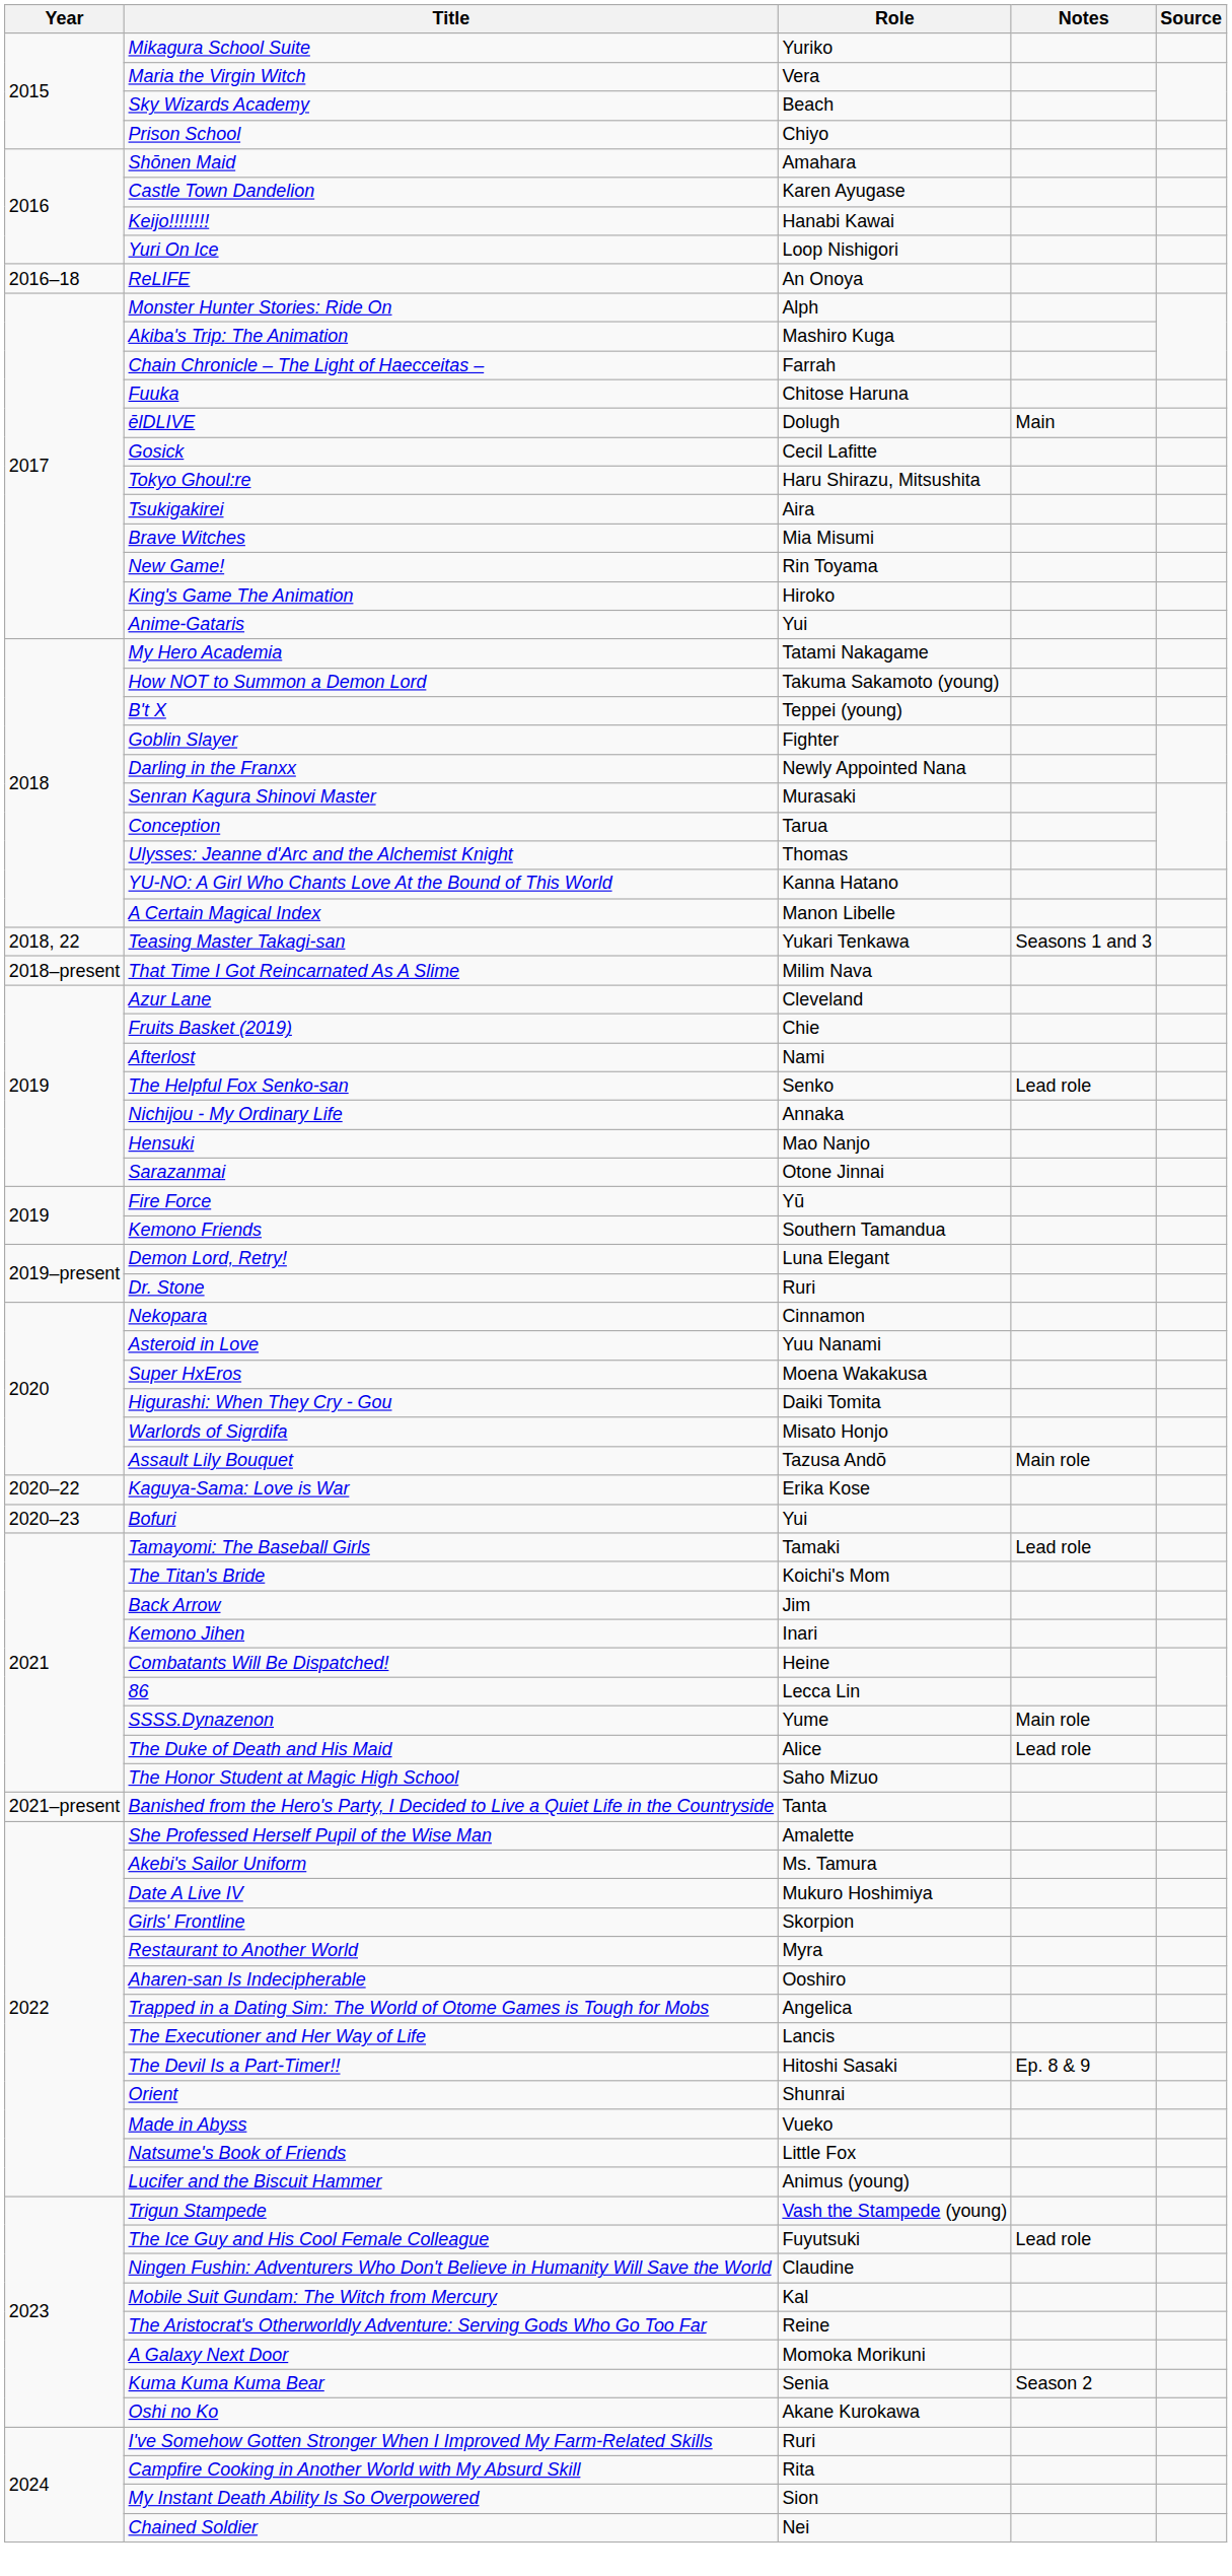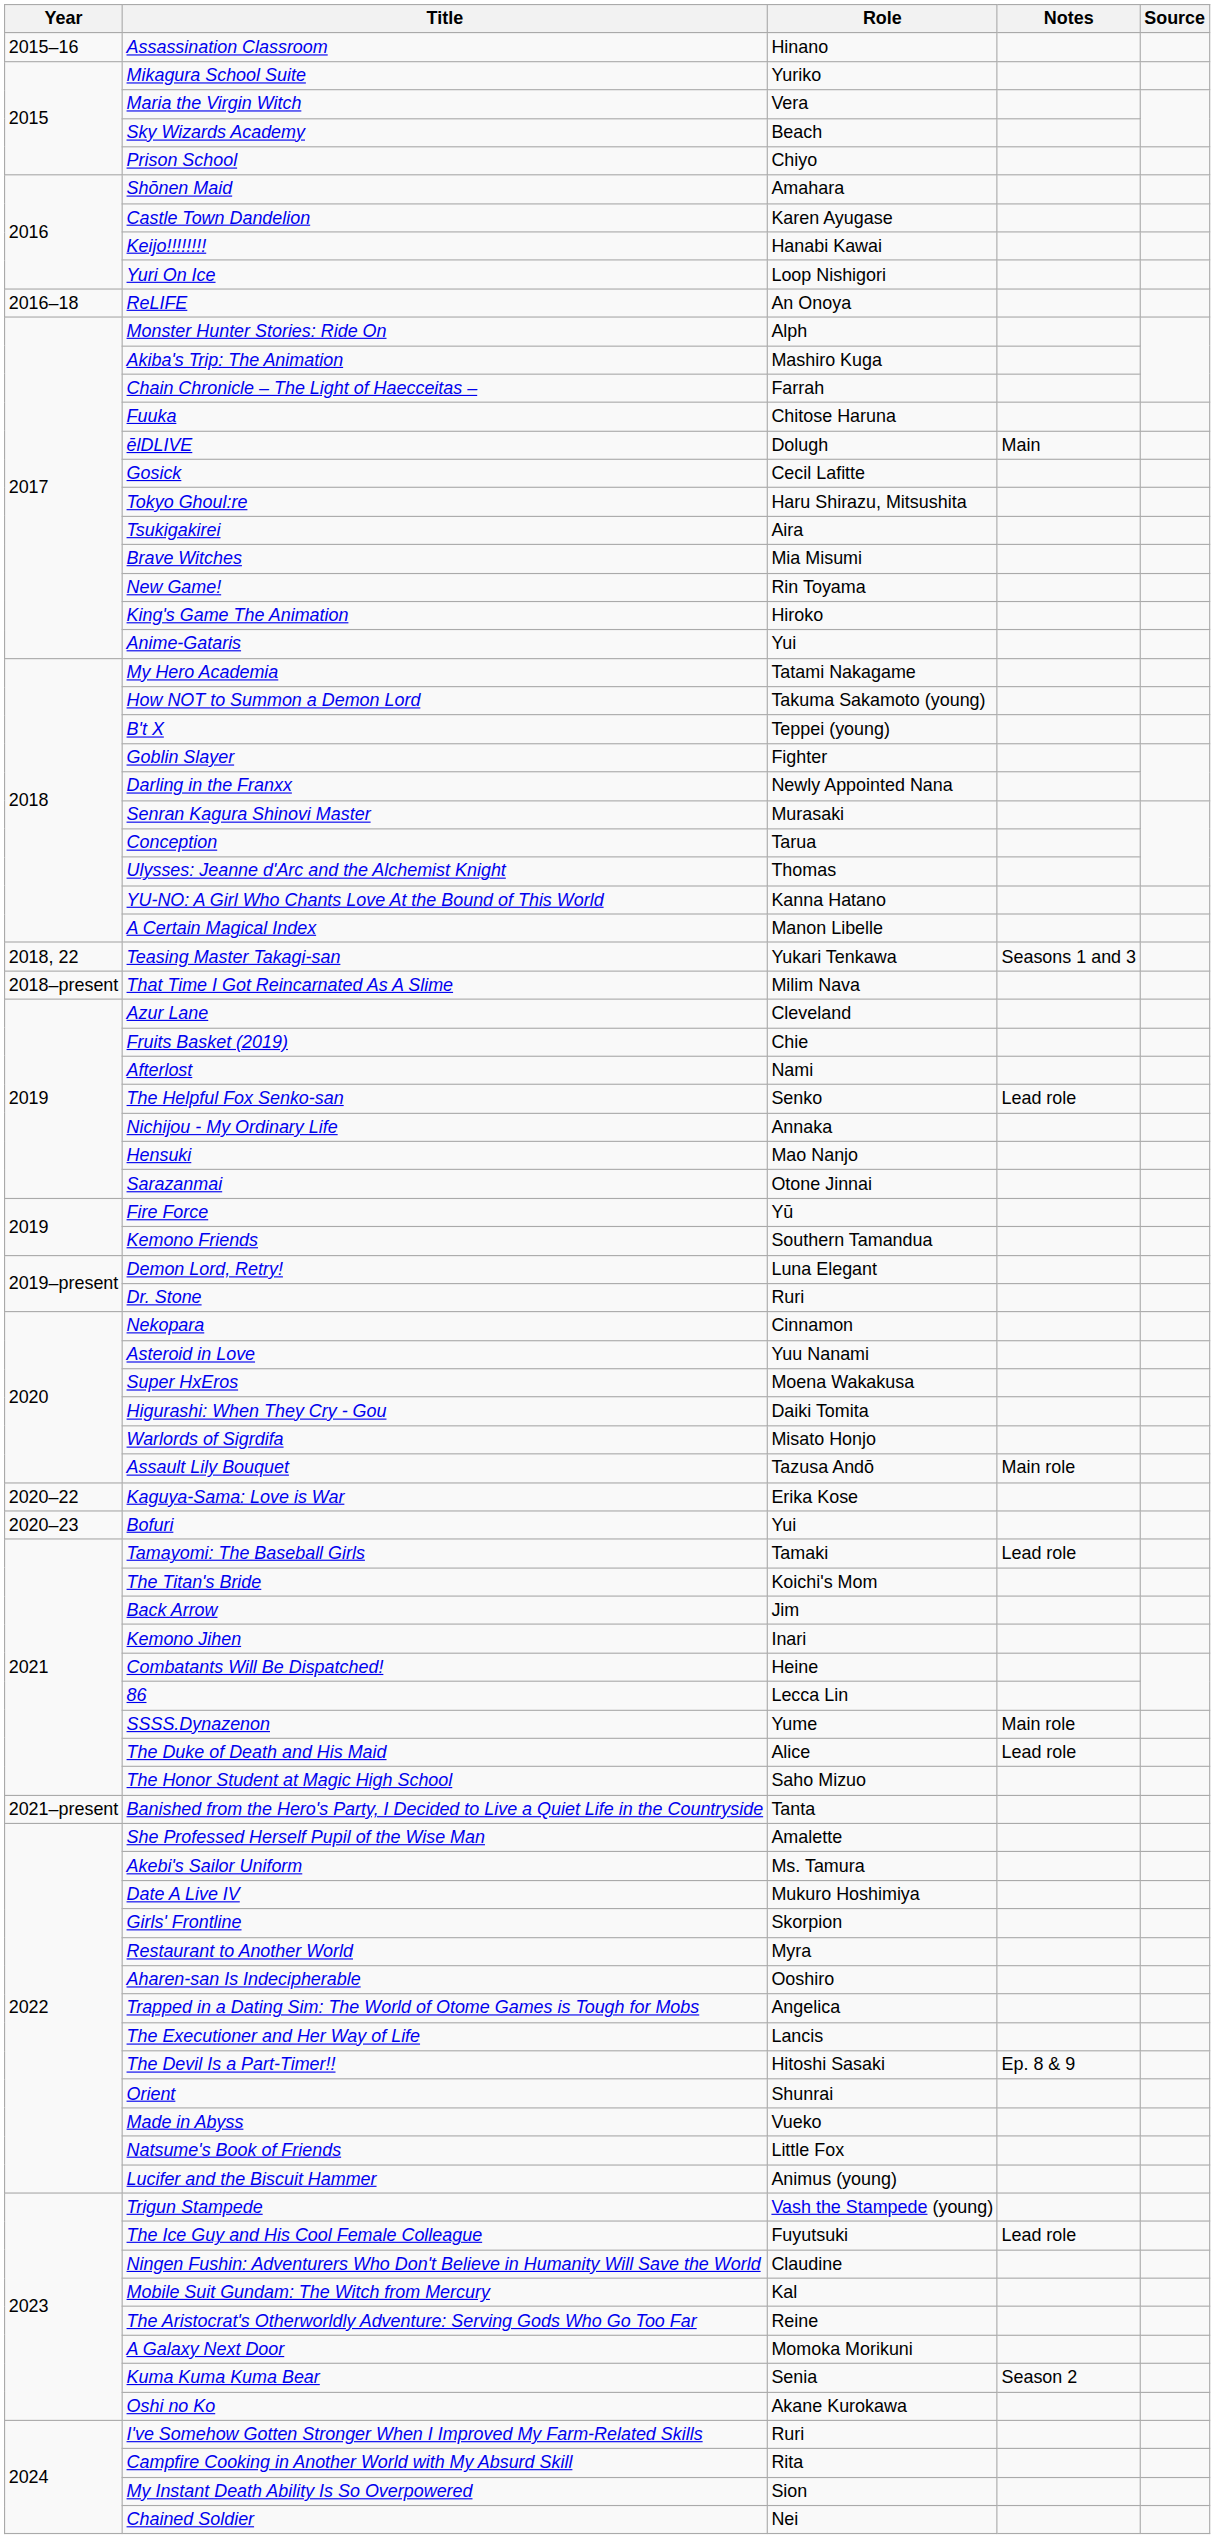 <table class="wikitable sortable plainrowheaders">
 <tr>
 <th>Year</th>
 <th>Title</th>
 <th>Role</th>
 <th class="unsortable">Notes</th>
 <th class="unsortable">Source</th>
+</tr>
+<tr>
+<td>2015–16</td>
+<td><em><a href='#'>Assassination Classroom</a></em></td>
+<td>Hinano</td>
+<td></td>
+<td></td>
 </tr>
 <tr>
 <td rowspan="4">2015</td>
 <td><em><a href='#'>Mikagura School Suite</a></em></td>
 <td>Yuriko</td>
 <td></td>
 <td></td>
 </tr>
 <tr>
 <td><em><a href='#'>Maria the Virgin Witch</a></em></td>
 <td>Vera</td>
 <td></td>
 <td rowspan="2"></td>
 </tr>
 <tr>
 <td><em><a href='#'>Sky Wizards Academy</a></em></td>
 <td>Beach</td>
 <td></td>
 </tr>
 <tr>
 <td><em><a href='#'>Prison School</a></em></td>
 <td>Chiyo</td>
 <td></td>
 <td></td>
 </tr>
 <tr>
 <td rowspan="4">2016</td>
 <td><em><a href='#'>Shōnen Maid</a></em></td>
 <td>Amahara</td>
 <td></td>
 <td></td>
 </tr>
 <tr>
 <td><em><a href='#'>Castle Town Dandelion</a></em></td>
 <td>Karen Ayugase</td>
 <td></td>
 <td></td>
 </tr>
 <tr>
 <td><em><a href='#'>Keijo!!!!!!!!</a></em></td>
 <td>Hanabi Kawai</td>
 <td></td>
 <td></td>
 </tr>
 <tr>
 <td><a href='#'><em>Yuri On Ice</em></a></td>
 <td>Loop Nishigori</td>
 <td></td>
 <td></td>
 </tr>
 <tr>
 <td>2016–18</td>
 <td><em><a href='#'>ReLIFE</a></em></td>
 <td>An Onoya</td>
 <td></td>
 <td></td>
 </tr>
 <tr>
 <td rowspan="12">2017</td>
 <td><em><a href='#'>Monster Hunter Stories: Ride On</a></em></td>
 <td>Alph</td>
 <td></td>
 <td rowspan="3"></td>
 </tr>
 <tr>
 <td><em><a href='#'>Akiba's Trip: The Animation</a></em></td>
 <td>Mashiro Kuga</td>
 <td></td>
 </tr>
 <tr>
 <td><em><a href='#'>Chain Chronicle – The Light of Haecceitas –</a></em></td>
 <td>Farrah</td>
 <td></td>
 </tr>
 <tr>
 <td><em><a href='#'>Fuuka</a></em></td>
 <td>Chitose Haruna</td>
 <td></td>
 <td></td>
 </tr>
 <tr>
 <td><em><a href='#'>ēlDLIVE</a></em></td>
 <td>Dolugh</td>
 <td>Main</td>
 <td></td>
 </tr>
 <tr>
 <td><em><a href='#'>Gosick</a></em></td>
 <td>Cecil Lafitte</td>
 <td></td>
 <td></td>
 </tr>
 <tr>
 <td><em><a href='#'>Tokyo Ghoul:re</a></em></td>
 <td>Haru Shirazu, Mitsushita</td>
 <td></td>
 <td></td>
 </tr>
 <tr>
 <td><em><a href='#'>Tsukigakirei</a></em></td>
 <td>Aira</td>
 <td></td>
 <td></td>
 </tr>
 <tr>
 <td><em><a href='#'>Brave Witches</a></em></td>
 <td>Mia Misumi</td>
 <td></td>
 <td></td>
 </tr>
 <tr>
 <td><em><a href='#'>New Game!</a></em></td>
 <td>Rin Toyama</td>
 <td></td>
 <td></td>
 </tr>
 <tr>
 <td><em><a href='#'>King's Game The Animation</a></em></td>
 <td>Hiroko</td>
 <td></td>
 <td></td>
 </tr>
 <tr>
 <td><em><a href='#'>Anime-Gataris</a></em></td>
 <td>Yui</td>
 <td></td>
 <td></td>
 </tr>
 <tr>
 <td rowspan="10">2018</td>
 <td><em><a href='#'>My Hero Academia</a></em></td>
 <td>Tatami Nakagame</td>
 <td></td>
 <td></td>
 </tr>
 <tr>
 <td><em><a href='#'>How NOT to Summon a Demon Lord</a></em></td>
 <td>Takuma Sakamoto (young)</td>
 <td></td>
 <td></td>
 </tr>
 <tr>
 <td><em><a href='#'>B't X</a></em></td>
 <td>Teppei (young)</td>
 <td></td>
 <td></td>
 </tr>
 <tr>
 <td><em><a href='#'>Goblin Slayer</a></em></td>
 <td>Fighter</td>
 <td></td>
 <td rowspan="2"></td>
 </tr>
 <tr>
 <td><em><a href='#'>Darling in the Franxx</a></em></td>
 <td>Newly Appointed Nana</td>
 <td></td>
 </tr>
 <tr>
 <td><em><a href='#'>Senran Kagura Shinovi Master</a></em></td>
 <td>Murasaki</td>
 <td></td>
 <td rowspan="3"></td>
 </tr>
 <tr>
 <td><em><a href='#'>Conception</a></em></td>
 <td>Tarua</td>
 <td></td>
 </tr>
 <tr>
 <td><em><a href='#'>Ulysses: Jeanne d'Arc and the Alchemist Knight</a></em></td>
 <td>Thomas</td>
 <td></td>
 </tr>
 <tr>
 <td><em><a href='#'>YU-NO: A Girl Who Chants Love At the Bound of This World</a></em></td>
 <td>Kanna Hatano</td>
 <td></td>
 <td></td>
 </tr>
 <tr>
 <td><em><a href='#'>A Certain Magical Index</a></em></td>
 <td>Manon Libelle</td>
 <td></td>
 <td></td>
 </tr>
 <tr>
 <td>2018, 22</td>
 <td><em><a href='#'>Teasing Master Takagi-san</a></em></td>
 <td>Yukari Tenkawa</td>
 <td>Seasons 1 and 3</td>
 <td></td>
 </tr>
 <tr>
 <td>2018–present</td>
 <td><em><a href='#'>That Time I Got Reincarnated As A Slime</a></em></td>
 <td>Milim Nava</td>
 <td></td>
 <td></td>
 </tr>
 <tr>
 <td rowspan="7">2019</td>
 <td><em><a href='#'>Azur Lane</a></em></td>
 <td>Cleveland</td>
 <td></td>
 <td></td>
 </tr>
 <tr>
 <td><em><a href='#'>Fruits Basket (2019)</a></em></td>
 <td>Chie</td>
 <td></td>
 <td></td>
 </tr>
 <tr>
 <td><em><a href='#'>Afterlost</a></em></td>
 <td>Nami</td>
 <td></td>
 <td></td>
 </tr>
 <tr>
 <td><em><a href='#'>The Helpful Fox Senko-san</a></em></td>
 <td>Senko</td>
 <td>Lead role</td>
 <td></td>
 </tr>
 <tr>
 <td><em><a href='#'>Nichijou - My Ordinary Life</a></em></td>
 <td>Annaka</td>
 <td></td>
 <td></td>
 </tr>
 <tr>
 <td><em><a href='#'>Hensuki</a></em></td>
 <td>Mao Nanjo</td>
 <td></td>
 <td></td>
 </tr>
 <tr>
 <td><em><a href='#'>Sarazanmai</a></em></td>
 <td>Otone Jinnai</td>
 <td></td>
 <td></td>
 </tr>
 <tr>
 <td rowspan="2">2019</td>
 <td><em><a href='#'>Fire Force</a></em></td>
 <td>Yū</td>
 <td></td>
 <td></td>
 </tr>
 <tr>
 <td><em><a href='#'>Kemono Friends</a></em></td>
 <td>Southern Tamandua</td>
 <td></td>
 <td></td>
 </tr>
 <tr>
 <td rowspan="2">2019–present</td>
 <td><em><a href='#'>Demon Lord, Retry!</a></em></td>
 <td>Luna Elegant</td>
 <td></td>
 <td></td>
 </tr>
 <tr>
 <td><em><a href='#'>Dr. Stone</a></em></td>
 <td>Ruri</td>
 <td></td>
 <td></td>
 </tr>
 <tr>
 <td rowspan="6">2020</td>
 <td><em><a href='#'>Nekopara</a></em></td>
 <td>Cinnamon</td>
 <td></td>
 <td></td>
 </tr>
 <tr>
 <td><em><a href='#'>Asteroid in Love</a></em></td>
 <td>Yuu Nanami</td>
 <td></td>
 <td></td>
 </tr>
 <tr>
 <td><em><a href='#'>Super HxEros</a></em></td>
 <td>Moena Wakakusa</td>
 <td></td>
 <td></td>
 </tr>
 <tr>
 <td><em><a href='#'>Higurashi: When They Cry - Gou</a></em></td>
 <td>Daiki Tomita</td>
 <td></td>
 <td></td>
 </tr>
 <tr>
 <td><em><a href='#'>Warlords of Sigrdifa</a></em></td>
 <td>Misato Honjo</td>
 <td></td>
 <td></td>
 </tr>
 <tr>
 <td><em><a href='#'>Assault Lily Bouquet</a></em></td>
 <td>Tazusa Andō</td>
 <td>Main role</td>
 <td></td>
 </tr>
 <tr>
 <td>2020–22</td>
 <td><em><a href='#'>Kaguya-Sama: Love is War</a></em></td>
 <td>Erika Kose</td>
 <td></td>
 <td></td>
 </tr>
 <tr>
 <td>2020–23</td>
 <td><em><a href='#'>Bofuri</a></em></td>
 <td>Yui</td>
 <td></td>
 <td></td>
 </tr>
 <tr>
 <td rowspan="9">2021</td>
 <td><em><a href='#'>Tamayomi: The Baseball Girls</a></em></td>
 <td>Tamaki</td>
 <td>Lead role</td>
 <td></td>
 </tr>
 <tr>
 <td><em><a href='#'>The Titan's Bride</a></em></td>
 <td>Koichi's Mom</td>
 <td></td>
 <td></td>
 </tr>
 <tr>
 <td><em><a href='#'>Back Arrow</a></em></td>
 <td>Jim</td>
 <td></td>
 <td></td>
 </tr>
 <tr>
 <td><em><a href='#'>Kemono Jihen</a></em></td>
 <td>Inari</td>
 <td></td>
 <td></td>
 </tr>
 <tr>
 <td><em><a href='#'>Combatants Will Be Dispatched!</a></em></td>
 <td>Heine</td>
 <td></td>
 <td rowspan="2"></td>
 </tr>
 <tr>
 <td><a href='#'><em>86</em></a></td>
 <td>Lecca Lin</td>
 <td></td>
 </tr>
 <tr>
 <td><em><a href='#'>SSSS.Dynazenon</a></em></td>
 <td>Yume</td>
 <td>Main role</td>
 <td></td>
 </tr>
 <tr>
 <td><em><a href='#'>The Duke of Death and His Maid</a></em></td>
 <td>Alice</td>
 <td>Lead role</td>
 <td></td>
 </tr>
 <tr>
 <td><em><a href='#'>The Honor Student at Magic High School</a></em></td>
 <td>Saho Mizuo</td>
 <td></td>
 <td></td>
 </tr>
 <tr>
 <td>2021–present</td>
 <td><em><a href='#'>Banished from the Hero's Party, I Decided to Live a Quiet Life in the Countryside</a></em></td>
 <td>Tanta</td>
 <td></td>
 <td></td>
 </tr>
 <tr>
 <td rowspan="13">2022</td>
 <td><em><a href='#'>She Professed Herself Pupil of the Wise Man</a></em></td>
 <td>Amalette</td>
 <td></td>
 <td></td>
 </tr>
 <tr>
 <td><em><a href='#'>Akebi's Sailor Uniform</a></em></td>
 <td>Ms. Tamura</td>
 <td></td>
 <td></td>
 </tr>
 <tr>
 <td><em><a href='#'>Date A Live IV</a></em></td>
 <td>Mukuro Hoshimiya</td>
 <td></td>
 <td></td>
 </tr>
 <tr>
 <td><em><a href='#'>Girls' Frontline</a></em></td>
 <td>Skorpion</td>
 <td></td>
 <td></td>
 </tr>
 <tr>
 <td><em><a href='#'>Restaurant to Another World</a></em></td>
 <td>Myra</td>
 <td></td>
 <td></td>
 </tr>
 <tr>
 <td><em><a href='#'>Aharen-san Is Indecipherable</a></em></td>
 <td>Ooshiro</td>
 <td></td>
 <td></td>
 </tr>
 <tr>
 <td><em><a href='#'>Trapped in a Dating Sim: The World of Otome Games is Tough for Mobs</a></em></td>
 <td>Angelica</td>
 <td></td>
 <td></td>
 </tr>
 <tr>
 <td><em><a href='#'>The Executioner and Her Way of Life</a></em></td>
 <td>Lancis</td>
 <td></td>
 <td></td>
 </tr>
 <tr>
 <td><a href='#'><em>The Devil Is a Part-Timer!!</em></a></td>
 <td>Hitoshi Sasaki</td>
 <td>Ep. 8 & 9</td>
 <td></td>
 </tr>
 <tr>
 <td><em><a href='#'>Orient</a></em></td>
 <td>Shunrai</td>
 <td></td>
 <td></td>
 </tr>
 <tr>
 <td><em><a href='#'>Made in Abyss</a></em></td>
 <td>Vueko</td>
 <td></td>
 <td></td>
 </tr>
 <tr>
 <td><em><a href='#'>Natsume's Book of Friends</a></em></td>
 <td>Little Fox</td>
 <td></td>
 <td></td>
 </tr>
 <tr>
 <td><em><a href='#'>Lucifer and the Biscuit Hammer</a></em></td>
 <td>Animus (young)</td>
 <td></td>
 <td></td>
 </tr>
 <tr>
 <td rowspan="8">2023</td>
 <td><em><a href='#'>Trigun Stampede</a></em></td>
 <td><a href='#'>Vash the Stampede</a> (young)</td>
 <td></td>
 <td></td>
 </tr>
 <tr>
 <td><em><a href='#'>The Ice Guy and His Cool Female Colleague</a></em></td>
 <td>Fuyutsuki</td>
 <td>Lead role</td>
 <td></td>
 </tr>
 <tr>
 <td><em><a href='#'>Ningen Fushin: Adventurers Who Don't Believe in Humanity Will Save the World</a></em></td>
 <td>Claudine</td>
 <td></td>
 <td></td>
 </tr>
 <tr>
 <td><em><a href='#'>Mobile Suit Gundam: The Witch from Mercury</a></em></td>
 <td>Kal</td>
 <td></td>
 <td></td>
 </tr>
 <tr>
 <td><em><a href='#'>The Aristocrat's Otherworldly Adventure: Serving Gods Who Go Too Far</a></em></td>
 <td>Reine</td>
 <td></td>
 <td></td>
 </tr>
 <tr>
 <td><em><a href='#'>A Galaxy Next Door</a></em></td>
 <td>Momoka Morikuni</td>
 <td></td>
 <td></td>
 </tr>
 <tr>
 <td><em><a href='#'>Kuma Kuma Kuma Bear</a></em></td>
 <td>Senia</td>
 <td>Season 2</td>
 <td></td>
 </tr>
 <tr>
 <td><em><a href='#'>Oshi no Ko</a></em></td>
 <td>Akane Kurokawa</td>
 <td></td>
 <td></td>
 </tr>
 <tr>
 <td rowspan="4">2024</td>
 <td><em><a href='#'>I've Somehow Gotten Stronger When I Improved My Farm-Related Skills</a></em></td>
 <td>Ruri</td>
 <td></td>
 <td></td>
 </tr>
 <tr>
 <td><em><a href='#'>Campfire Cooking in Another World with My Absurd Skill</a></em></td>
 <td>Rita</td>
 <td></td>
 <td></td>
 </tr>
 <tr>
 <td><em><a href='#'>My Instant Death Ability Is So Overpowered</a></em></td>
 <td>Sion</td>
 <td></td>
 <td></td>
 </tr>
 <tr>
 <td><em><a href='#'>Chained Soldier</a></em></td>
 <td>Nei</td>
 <td></td>
 <td></td>
 </tr>
 </table>
